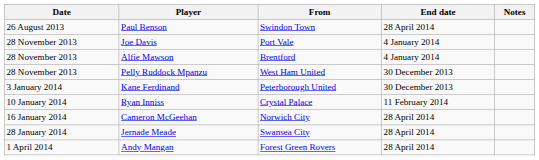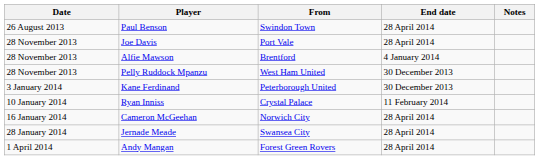 <table class="wikitable" style="text-align:center; font-size:95%;width:70%; text-align:left">
 <tr>
 <th><strong>Date</strong></th>
 <th><strong>Player</strong></th>
 <th><strong>From</strong></th>
 <th><strong>End date</strong></th>
 <th><strong>Notes</strong></th>
 </tr>
 <tr>
 <td>26 August 2013</td>
 <td> <a href='#'>Paul Benson</a></td>
 <td><a href='#'>Swindon Town</a></td>
 <td>28 April 2014</td>
 <td style="text-align:center;"></td>
 </tr>
 <tr>
 <td>28 November 2013</td>
 <td> <a href='#'>Joe Davis</a></td>
 <td><a href='#'>Port Vale</a></td>
-<td>4 January 2014</td>
+<td>28 April 2014</td>
 <td style="text-align:center;"></td>
 </tr>
 <tr>
 <td>28 November 2013</td>
 <td> <a href='#'>Alfie Mawson</a></td>
 <td><a href='#'>Brentford</a></td>
 <td>4 January 2014</td>
 <td style="text-align:center;"></td>
 </tr>
 <tr>
 <td>28 November 2013</td>
 <td> <a href='#'>Pelly Ruddock Mpanzu</a></td>
 <td><a href='#'>West Ham United</a></td>
 <td>30 December 2013</td>
 <td style="text-align:center;"></td>
 </tr>
 <tr>
 <td>3 January 2014</td>
 <td> <a href='#'>Kane Ferdinand</a></td>
 <td><a href='#'>Peterborough United</a></td>
 <td>30 December 2013</td>
 <td style="text-align:center;"></td>
 </tr>
 <tr>
 <td>10 January 2014</td>
 <td> <a href='#'>Ryan Inniss</a></td>
 <td><a href='#'>Crystal Palace</a></td>
 <td>11 February 2014</td>
 <td style="text-align:center;"></td>
 </tr>
 <tr>
 <td>16 January 2014</td>
 <td> <a href='#'>Cameron McGeehan</a></td>
 <td><a href='#'>Norwich City</a></td>
 <td>28 April 2014</td>
 <td style="text-align:center;"></td>
 </tr>
 <tr>
 <td>28 January 2014</td>
 <td> <a href='#'>Jernade Meade</a></td>
 <td><a href='#'>Swansea City</a></td>
 <td>28 April 2014</td>
 <td style="text-align:center;"></td>
 </tr>
 <tr>
 <td>1 April 2014</td>
 <td> <a href='#'>Andy Mangan</a></td>
 <td><a href='#'>Forest Green Rovers</a></td>
 <td>28 April 2014</td>
 <td style="text-align:center;"></td>
 </tr>
 </table>
